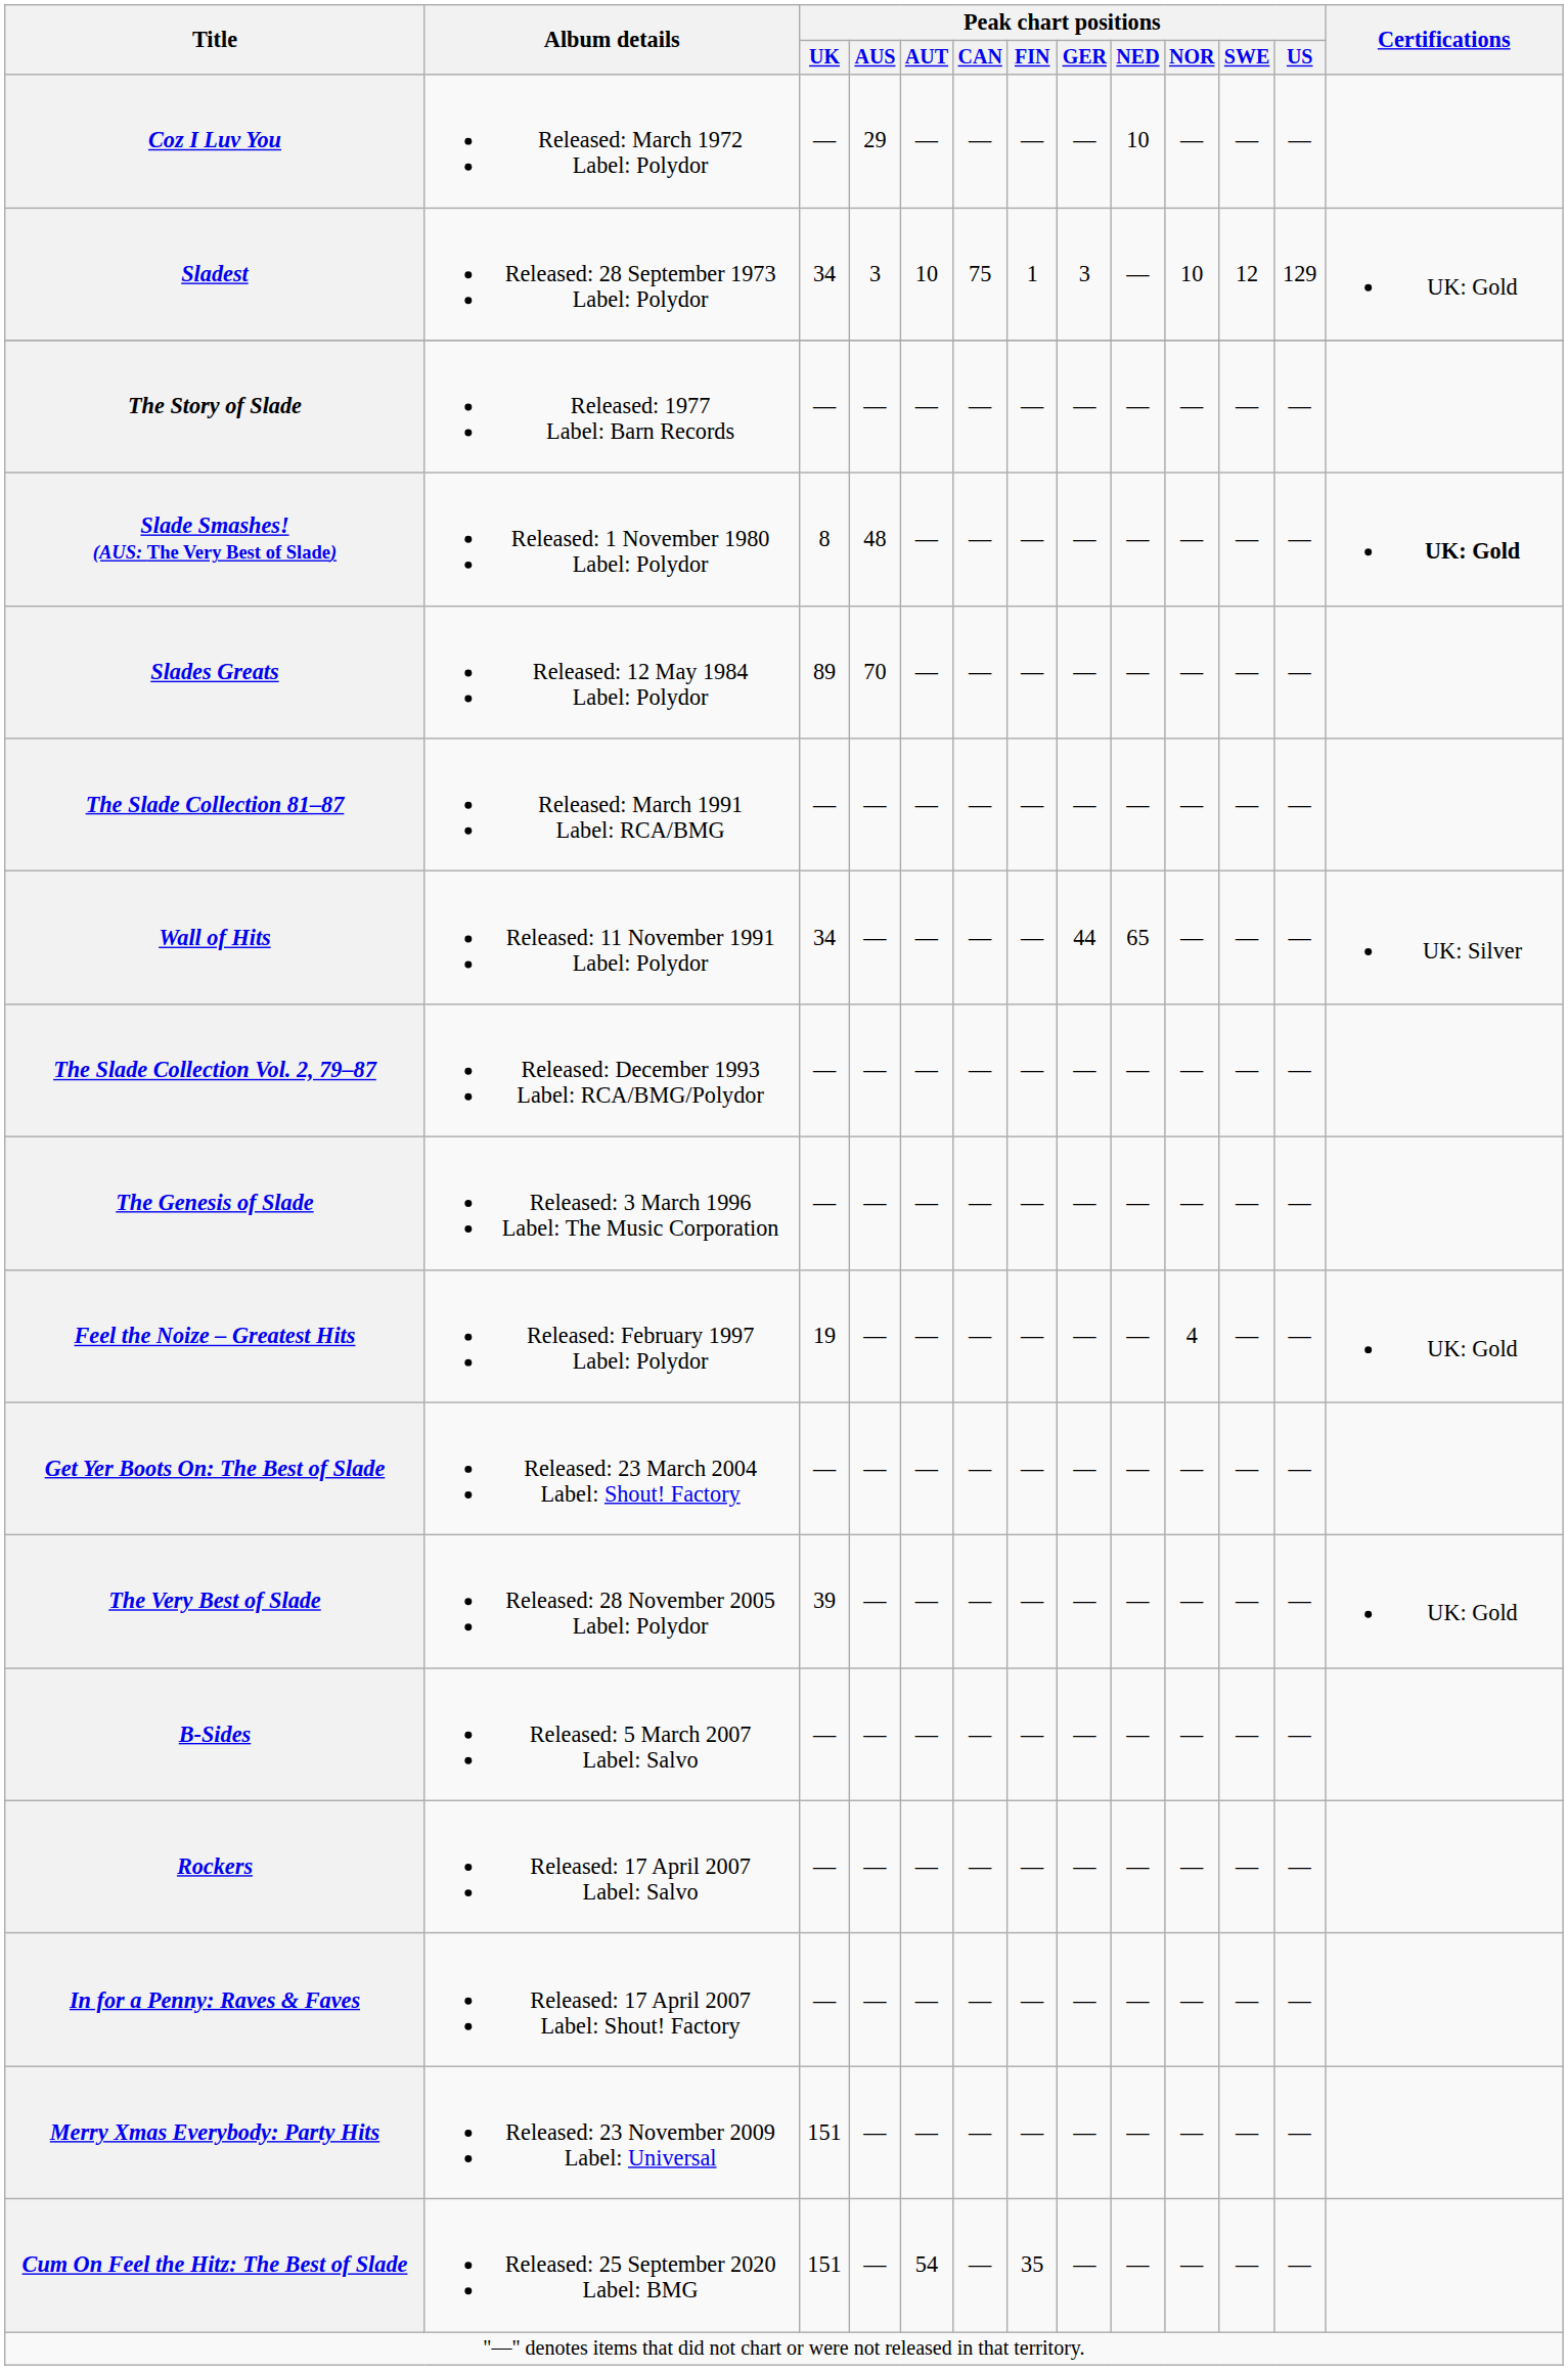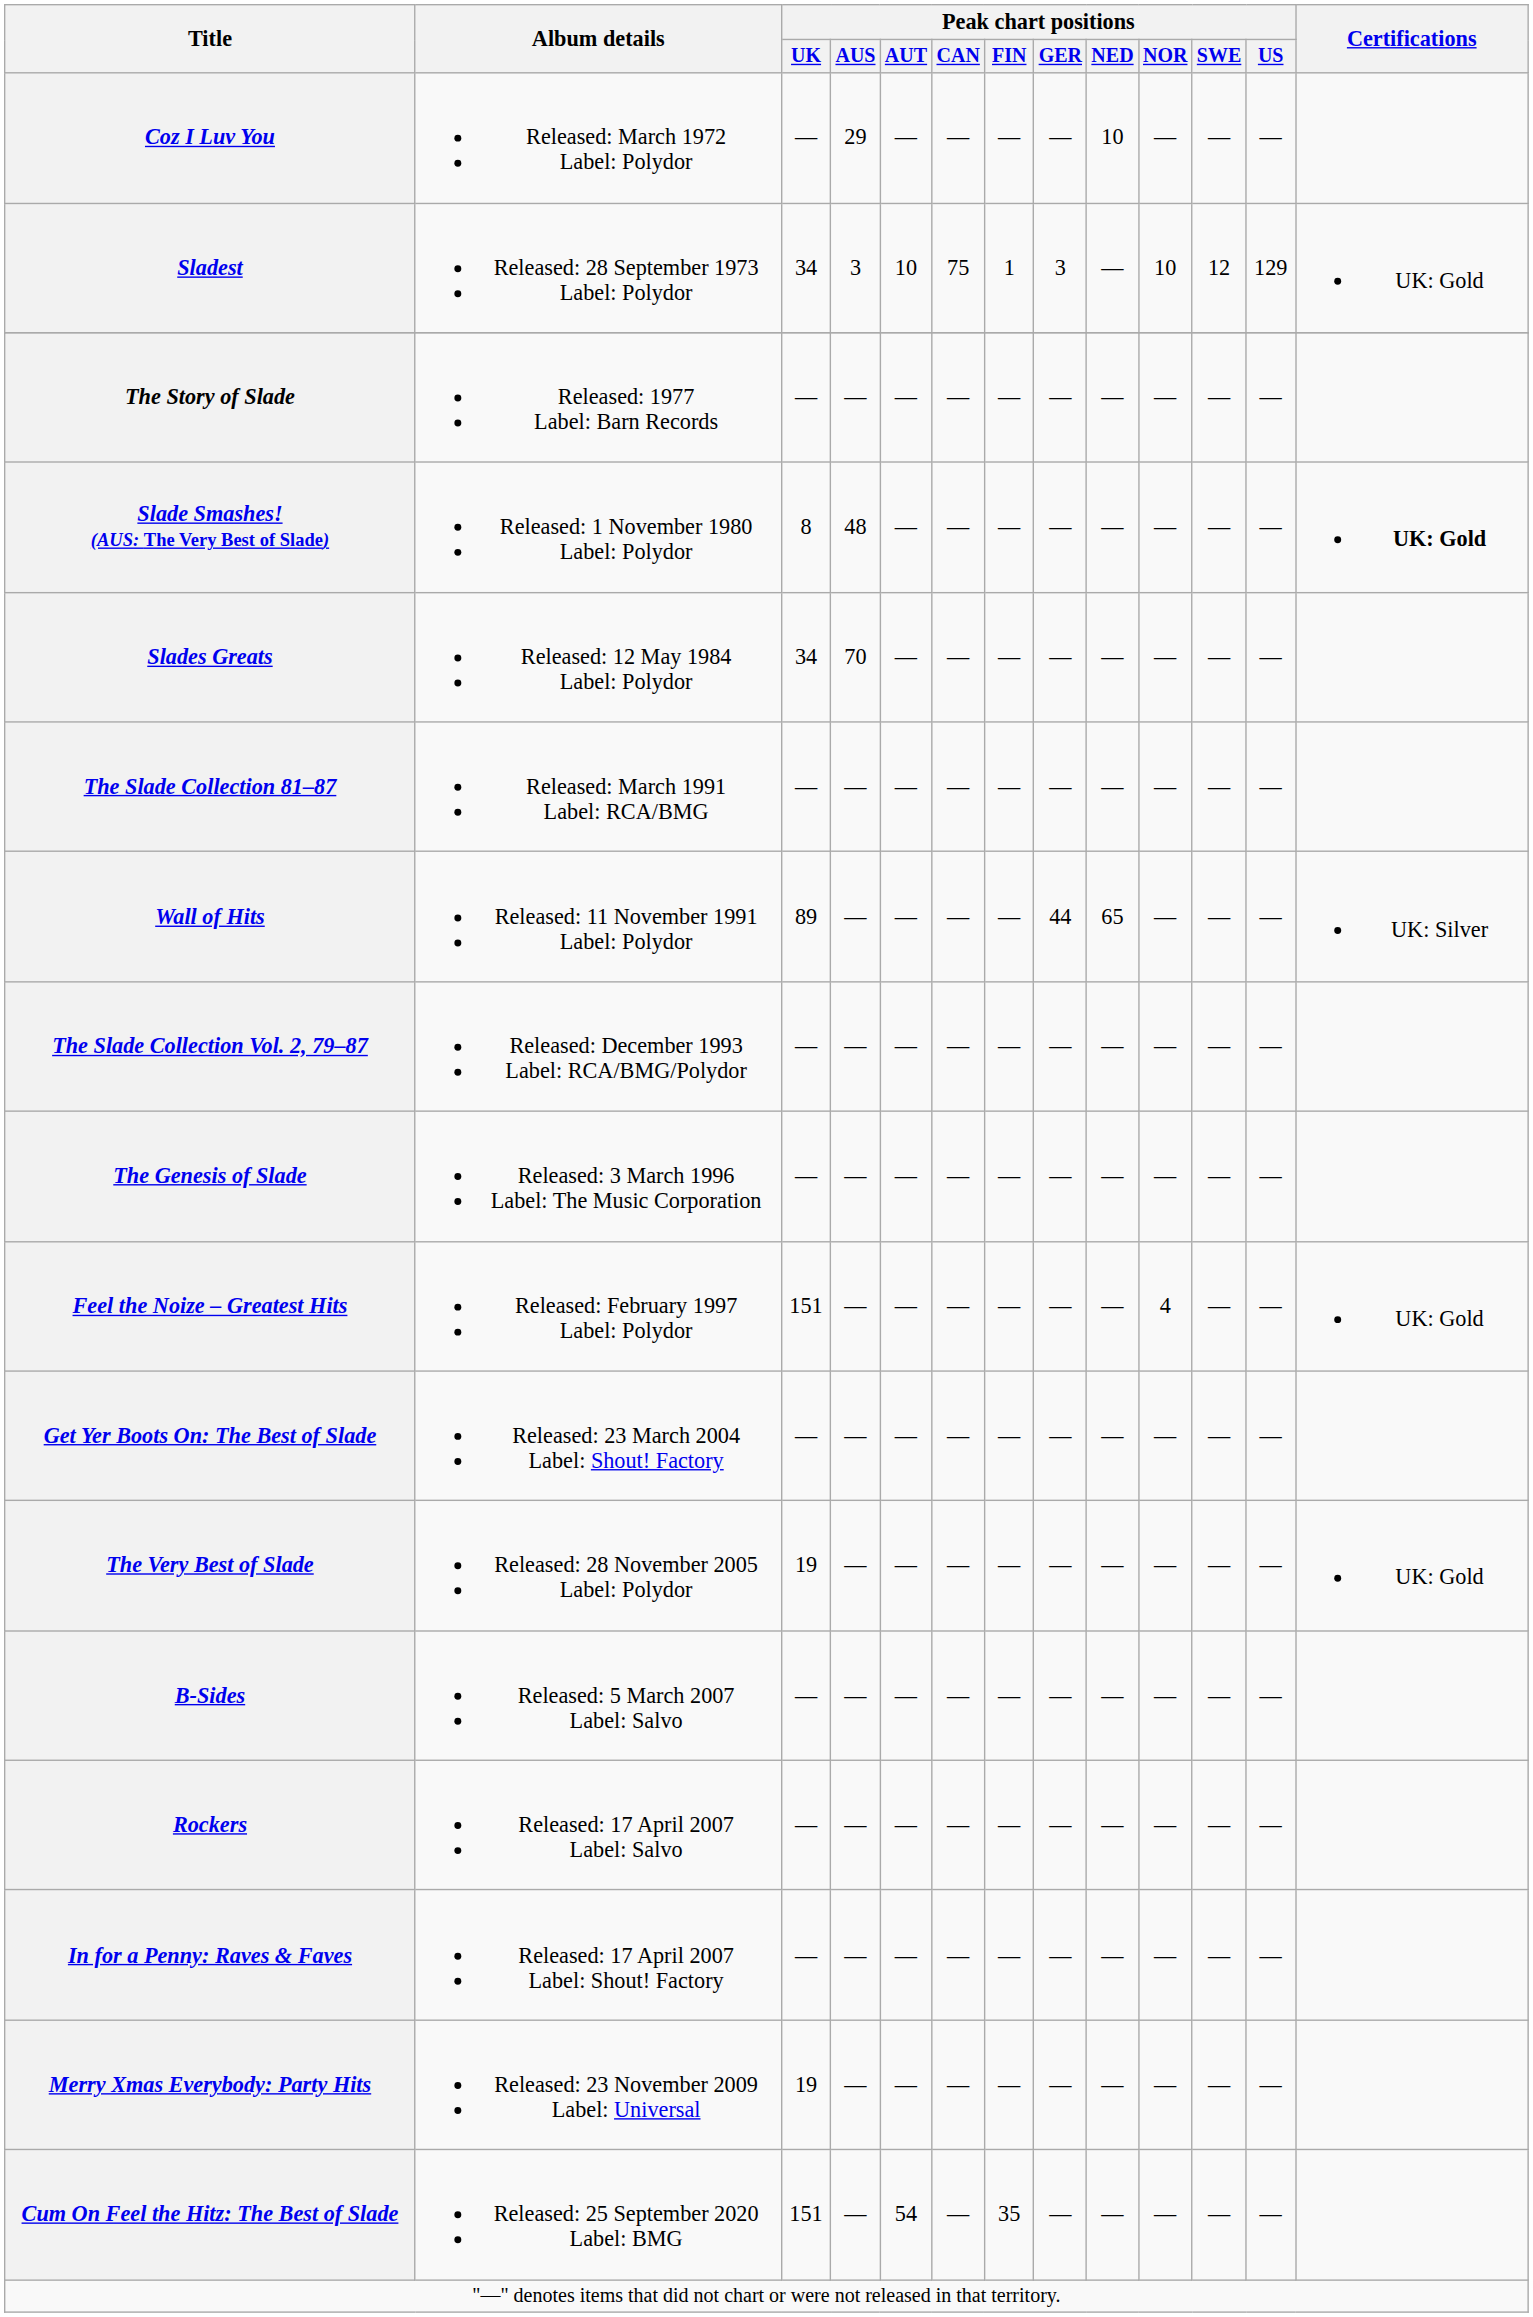 <table class="wikitable plainrowheaders" style="text-align:center;">
 <tr>
 <th scope="col" rowspan="2" style="width:18em;">Title</th>
 <th scope="col" rowspan="2" style="width:16em;">Album details</th>
 <th scope="col" colspan="10">Peak chart positions</th>
 <th rowspan="2" style="width:10em;"><a href='#'>Certifications</a></th>
 </tr>
 <tr>
 <th style="width:2em;font-size:90%;"><a href='#'>UK</a><br></th>
 <th style="width:2em;font-size:90%;"><a href='#'>AUS</a><br></th>
 <th style="width:2em;font-size:90%;"><a href='#'>AUT</a><br></th>
 <th style="width:2em;font-size:90%;"><a href='#'>CAN</a><br></th>
 <th style="width:2em;font-size:90%;"><a href='#'>FIN</a><br></th>
 <th style="width:2em;font-size:90%;"><a href='#'>GER</a><br></th>
 <th style="width:2em;font-size:90%;"><a href='#'>NED</a><br></th>
 <th style="width:2em;font-size:90%;"><a href='#'>NOR</a><br></th>
 <th style="width:2em;font-size:90%;"><a href='#'>SWE</a><br></th>
 <th style="width:2em;font-size:90%;"><a href='#'>US</a><br></th>
 </tr>
 <tr>
 <th scope="row"><em><a href='#'>Coz I Luv You</a></em></th>
 <td><br><ul><li>Released: March 1972</li><li>Label: Polydor</li></ul></td>
 <td>—</td>
 <td>29</td>
 <td>—</td>
 <td>—</td>
 <td>—</td>
 <td>—</td>
 <td>10</td>
 <td>—</td>
 <td>—</td>
 <td>—</td>
 <td></td>
 </tr>
 <tr>
 <th scope="row"><em><a href='#'>Sladest</a></em></th>
 <td><br><ul><li>Released: 28 September 1973</li><li>Label: Polydor</li></ul></td>
 <td>34</td>
 <td>3</td>
 <td>10</td>
 <td>75</td>
 <td>1</td>
 <td>3</td>
 <td>—</td>
 <td>10</td>
 <td>12</td>
 <td>129</td>
 <td><br><ul><li>UK: Gold</li></ul></td>
 </tr>
 <tr>
 </tr>
 <tr>
 <th scope="row"><em>The Story of Slade</em></th>
 <td><br><ul><li>Released: 1977</li><li>Label: Barn Records</li></ul></td>
 <td>—</td>
 <td>—</td>
 <td>—</td>
 <td>—</td>
 <td>—</td>
 <td>—</td>
 <td>—</td>
 <td>—</td>
 <td>—</td>
 <td>—</td>
 <td></td>
 </tr>
 <tr>
 <th scope="row"><em><a href='#'>Slade Smashes! <br><small>(AUS: </em>The Very Best of Slade<em>)</small></a></em></th>
 <td><br><ul><li>Released: 1 November 1980</li><li>Label: Polydor</li></ul></td>
 <td>8</td>
 <td>48</td>
 <td>—</td>
 <td>—</td>
 <td>—</td>
 <td>—</td>
 <td>—</td>
 <td>—</td>
 <td>—</td>
 <td>—</td>
 <td><strong><br><ul><li>UK: Gold</li></ul></strong></td>
 </tr>
 <tr>
 <th scope="row"><em><a href='#'>Slades Greats</a></em></th>
 <td><br><ul><li>Released: 12 May 1984</li><li>Label: Polydor</li></ul></td>
-<td>89</td>
+<td>34</td>
 <td>70</td>
 <td>—</td>
 <td>—</td>
 <td>—</td>
 <td>—</td>
 <td>—</td>
 <td>—</td>
 <td>—</td>
 <td>—</td>
 <td></td>
 </tr>
 <tr>
 <th scope="row"><em><a href='#'>The Slade Collection 81–87</a></em></th>
 <td><br><ul><li>Released: March 1991</li><li>Label: RCA/BMG</li></ul></td>
 <td>—</td>
 <td>—</td>
 <td>—</td>
 <td>—</td>
 <td>—</td>
 <td>—</td>
 <td>—</td>
 <td>—</td>
 <td>—</td>
 <td>—</td>
 <td></td>
 </tr>
 <tr>
 <th scope="row"><em><a href='#'>Wall of Hits</a></em></th>
 <td><br><ul><li>Released: 11 November 1991</li><li>Label: Polydor</li></ul></td>
-<td>34</td>
+<td>89</td>
 <td>—</td>
 <td>—</td>
 <td>—</td>
 <td>—</td>
 <td>44</td>
 <td>65</td>
 <td>—</td>
 <td>—</td>
 <td>—</td>
 <td><br><ul><li>UK: Silver</li></ul></td>
 </tr>
 <tr>
 <th scope="row"><em><a href='#'>The Slade Collection Vol. 2, 79–87</a></em></th>
 <td><br><ul><li>Released: December 1993</li><li>Label: RCA/BMG/Polydor</li></ul></td>
 <td>—</td>
 <td>—</td>
 <td>—</td>
 <td>—</td>
 <td>—</td>
 <td>—</td>
 <td>—</td>
 <td>—</td>
 <td>—</td>
 <td>—</td>
 <td></td>
 </tr>
 <tr>
 <th scope="row"><em><a href='#'>The Genesis of Slade</a></em></th>
 <td><br><ul><li>Released: 3 March 1996</li><li>Label: The Music Corporation</li></ul></td>
 <td>—</td>
 <td>—</td>
 <td>—</td>
 <td>—</td>
 <td>—</td>
 <td>—</td>
 <td>—</td>
 <td>—</td>
 <td>—</td>
 <td>—</td>
 <td></td>
 </tr>
 <tr>
 <th scope="row"><em><a href='#'>Feel the Noize – Greatest Hits</a></em></th>
 <td><br><ul><li>Released: February 1997</li><li>Label: Polydor</li></ul></td>
-<td>19</td>
+<td>151</td>
 <td>—</td>
 <td>—</td>
 <td>—</td>
 <td>—</td>
 <td>—</td>
 <td>—</td>
 <td>4</td>
 <td>—</td>
 <td>—</td>
 <td><br><ul><li>UK: Gold</li></ul></td>
 </tr>
 <tr>
 <th scope="row"><em><a href='#'>Get Yer Boots On: The Best of Slade</a></em></th>
 <td><br><ul><li>Released: 23 March 2004</li><li>Label: <a href='#'>Shout! Factory</a></li></ul></td>
 <td>—</td>
 <td>—</td>
 <td>—</td>
 <td>—</td>
 <td>—</td>
 <td>—</td>
 <td>—</td>
 <td>—</td>
 <td>—</td>
 <td>—</td>
 <td></td>
 </tr>
 <tr>
 <th scope="row"><em><a href='#'>The Very Best of Slade</a></em></th>
 <td><br><ul><li>Released: 28 November 2005</li><li>Label: Polydor</li></ul></td>
-<td>39</td>
+<td>19</td>
 <td>—</td>
 <td>—</td>
 <td>—</td>
 <td>—</td>
 <td>—</td>
 <td>—</td>
 <td>—</td>
 <td>—</td>
 <td>—</td>
 <td><br><ul><li>UK: Gold</li></ul></td>
 </tr>
 <tr>
 <th scope="row"><em><a href='#'>B-Sides</a></em></th>
 <td><br><ul><li>Released: 5 March 2007</li><li>Label: Salvo</li></ul></td>
 <td>—</td>
 <td>—</td>
 <td>—</td>
 <td>—</td>
 <td>—</td>
 <td>—</td>
 <td>—</td>
 <td>—</td>
 <td>—</td>
 <td>—</td>
 <td></td>
 </tr>
 <tr>
 <th scope="row"><em><a href='#'>Rockers</a></em></th>
 <td><br><ul><li>Released: 17 April 2007</li><li>Label: Salvo</li></ul></td>
 <td>—</td>
 <td>—</td>
 <td>—</td>
 <td>—</td>
 <td>—</td>
 <td>—</td>
 <td>—</td>
 <td>—</td>
 <td>—</td>
 <td>—</td>
 <td></td>
 </tr>
 <tr>
 <th scope="row"><em><a href='#'>In for a Penny: Raves & Faves</a></em></th>
 <td><br><ul><li>Released: 17 April 2007</li><li>Label: Shout! Factory</li></ul></td>
 <td>—</td>
 <td>—</td>
 <td>—</td>
 <td>—</td>
 <td>—</td>
 <td>—</td>
 <td>—</td>
 <td>—</td>
 <td>—</td>
 <td>—</td>
 <td></td>
 </tr>
 <tr>
 <th scope="row"><em><a href='#'>Merry Xmas Everybody: Party Hits</a></em></th>
 <td><br><ul><li>Released: 23 November 2009</li><li>Label: <a href='#'>Universal</a></li></ul></td>
-<td>151</td>
+<td>19</td>
 <td>—</td>
 <td>—</td>
 <td>—</td>
 <td>—</td>
 <td>—</td>
 <td>—</td>
 <td>—</td>
 <td>—</td>
 <td>—</td>
 <td></td>
 </tr>
 <tr>
 <th scope="row"><em><a href='#'>Cum On Feel the Hitz: The Best of Slade</a></em></th>
 <td><br><ul><li>Released: 25 September 2020</li><li>Label: BMG</li></ul></td>
 <td>151</td>
 <td>—</td>
 <td>54</td>
 <td>—</td>
 <td>35</td>
 <td>—</td>
 <td>—</td>
 <td>—</td>
 <td>—</td>
 <td>—</td>
 <td></td>
 </tr>
 <tr>
 <td colspan="17" style="text-align:center; font-size:90%;">"—" denotes items that did not chart or were not released in that territory.</td>
 </tr>
 </table>
